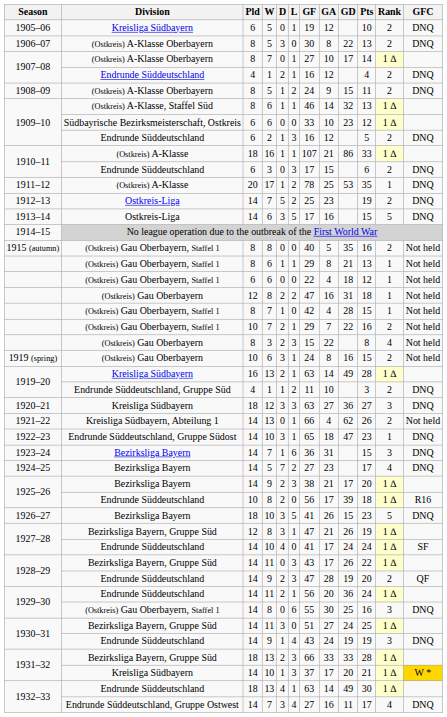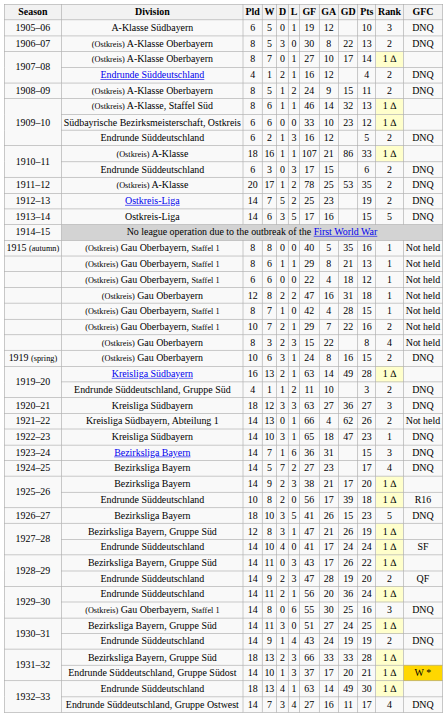 <table class="wikitable sortable" style="text-align:center">
 <tr>
 <th>Season</th>
 <th class="unsortable">Division</th>
 <th>Pld</th>
 <th>W</th>
 <th>D</th>
 <th>L</th>
 <th>GF</th>
 <th>GA</th>
 <th>GD</th>
 <th>Pts</th>
 <th>Rank</th>
 <th>GFC</th>
 </tr>
 <tr>
 <td>1905–06</td>
-<td><a href='#'>Kreisliga Südbayern</a></td>
+<td>A-Klasse Südbayern</td>
 <td>6</td>
 <td>5</td>
 <td>0</td>
 <td>1</td>
 <td>19</td>
 <td>12</td>
 <td></td>
 <td>10</td>
-<td>2</td>
+<td>3</td>
 <td>DNQ</td>
 </tr>
 <tr>
 <td>1906–07</td>
 <td><small>(Ostkreis)</small> A-Klasse Oberbayern</td>
 <td>8</td>
 <td>5</td>
 <td>3</td>
 <td>0</td>
 <td>30</td>
 <td>8</td>
 <td>22</td>
 <td>13</td>
 <td>2</td>
 <td>DNQ</td>
 </tr>
 <tr>
 <td rowspan="2">1907–08</td>
 <td><small>(Ostkreis)</small> A-Klasse Oberbayern</td>
 <td>8</td>
 <td>7</td>
 <td>0</td>
 <td>1</td>
 <td>27</td>
 <td>10</td>
 <td>17</td>
 <td>14</td>
 <td bgcolor="#FFFFCC">1 ∆</td>
 <td></td>
 </tr>
 <tr>
 <td><a href='#'>Endrunde Süddeutschland</a></td>
 <td>4</td>
 <td>1</td>
 <td>2</td>
 <td>1</td>
 <td>16</td>
 <td>12</td>
 <td></td>
 <td>4</td>
 <td>2</td>
 <td>DNQ</td>
 </tr>
 <tr>
 <td>1908–09</td>
 <td><small>(Ostkreis)</small> A-Klasse Oberbayern</td>
 <td>8</td>
 <td>5</td>
 <td>1</td>
 <td>2</td>
 <td>24</td>
 <td>9</td>
 <td>15</td>
 <td>11</td>
 <td>2</td>
 <td>DNQ</td>
 </tr>
 <tr>
 <td rowspan="3">1909–10</td>
 <td><small>(Ostkreis)</small> A-Klasse, Staffel Süd</td>
 <td>8</td>
 <td>6</td>
 <td>1</td>
 <td>1</td>
 <td>46</td>
 <td>14</td>
 <td>32</td>
 <td>13</td>
 <td bgcolor="#FFFFCC">1 ∆</td>
 <td></td>
 </tr>
 <tr>
 <td>Südbayrische Bezirksmeisterschaft, Ostkreis</td>
 <td>6</td>
 <td>6</td>
 <td>0</td>
 <td>0</td>
 <td>33</td>
 <td>10</td>
 <td>23</td>
 <td>12</td>
 <td bgcolor="#FFFFCC">1 ∆</td>
 <td></td>
 </tr>
 <tr>
 <td>Endrunde Süddeutschland</td>
 <td>6</td>
 <td>2</td>
 <td>1</td>
 <td>3</td>
 <td>16</td>
 <td>12</td>
 <td></td>
 <td>5</td>
 <td>2</td>
 <td>DNQ</td>
 </tr>
 <tr>
 <td rowspan="2">1910–11</td>
 <td><small>(Ostkreis)</small> A-Klasse</td>
 <td>18</td>
 <td>16</td>
 <td>1</td>
 <td>1</td>
 <td>107</td>
 <td>21</td>
 <td>86</td>
 <td>33</td>
 <td bgcolor="#FFFFCC">1 ∆</td>
 <td></td>
 </tr>
 <tr>
 <td>Endrunde Süddeutschland</td>
 <td>6</td>
 <td>3</td>
 <td>0</td>
 <td>3</td>
 <td>17</td>
 <td>15</td>
 <td></td>
 <td>6</td>
 <td>2</td>
 <td>DNQ</td>
 </tr>
 <tr>
 <td>1911–12</td>
 <td><small>(Ostkreis)</small> A-Klasse</td>
 <td>20</td>
 <td>17</td>
 <td>1</td>
 <td>2</td>
 <td>78</td>
 <td>25</td>
 <td>53</td>
 <td>35</td>
-<td>1</td>
+<td>2</td>
 <td>DNQ</td>
 </tr>
 <tr>
 <td>1912–13</td>
 <td><a href='#'>Ostkreis-Liga</a></td>
 <td>14</td>
 <td>7</td>
 <td>5</td>
 <td>2</td>
 <td>25</td>
 <td>23</td>
 <td></td>
 <td>19</td>
 <td>2</td>
 <td>DNQ</td>
 </tr>
 <tr>
 <td>1913–14</td>
 <td>Ostkreis-Liga</td>
 <td>14</td>
 <td>6</td>
 <td>3</td>
 <td>5</td>
 <td>17</td>
 <td>16</td>
 <td></td>
 <td>15</td>
 <td>5</td>
 <td>DNQ</td>
 </tr>
 <tr>
 <td>1914–15</td>
 <td style="background:#D3D3D3" colspan="11">No league operation due to the outbreak of the <a href='#'>First World War</a></td>
 </tr>
 <tr>
 <td>1915 <small>(autumn)</small></td>
 <td><small>(Ostkreis)</small> Gau Oberbayern, <small>Staffel 1</small></td>
 <td>8</td>
 <td>8</td>
 <td>0</td>
 <td>0</td>
 <td>40</td>
 <td>5</td>
 <td>35</td>
 <td>16</td>
-<td>2</td>
+<td>1</td>
 <td>Not held</td>
 </tr>
 <tr>
 <td></td>
 <td><small>(Ostkreis)</small> Gau Oberbayern, <small>Staffel 1</small></td>
 <td>8</td>
 <td>6</td>
 <td>1</td>
 <td>1</td>
 <td>29</td>
 <td>8</td>
 <td>21</td>
 <td>13</td>
 <td>1</td>
 <td>Not held</td>
 </tr>
 <tr>
 <td></td>
 <td><small>(Ostkreis)</small> Gau Oberbayern, <small>Staffel 1</small></td>
 <td>6</td>
 <td>6</td>
 <td>0</td>
 <td>0</td>
 <td>22</td>
 <td>4</td>
 <td>18</td>
 <td>12</td>
 <td>1</td>
 <td>Not held</td>
 </tr>
 <tr>
 <td></td>
 <td><small>(Ostkreis)</small> Gau Oberbayern</td>
 <td>12</td>
 <td>8</td>
 <td>2</td>
 <td>2</td>
 <td>47</td>
 <td>16</td>
 <td>31</td>
 <td>18</td>
 <td>1</td>
 <td>Not held</td>
 </tr>
 <tr>
 <td></td>
 <td><small>(Ostkreis)</small> Gau Oberbayern, <small>Staffel 1</small></td>
 <td>8</td>
 <td>7</td>
 <td>1</td>
 <td>0</td>
 <td>42</td>
 <td>4</td>
 <td>28</td>
 <td>15</td>
 <td>1</td>
 <td>Not held</td>
 </tr>
 <tr>
 <td></td>
 <td><small>(Ostkreis)</small> Gau Oberbayern, <small>Staffel 1</small></td>
 <td>10</td>
 <td>7</td>
 <td>2</td>
 <td>1</td>
 <td>29</td>
 <td>7</td>
 <td>22</td>
 <td>16</td>
 <td>2</td>
 <td>Not held</td>
 </tr>
 <tr>
 <td></td>
 <td><small>(Ostkreis)</small> Gau Oberbayern</td>
 <td>8</td>
 <td>3</td>
 <td>2</td>
 <td>3</td>
 <td>15</td>
 <td>22</td>
 <td></td>
 <td>8</td>
 <td>4</td>
 <td>Not held</td>
 </tr>
 <tr>
 <td>1919 <small>(spring)</small></td>
 <td><small>(Ostkreis)</small> Gau Oberbayern</td>
 <td>10</td>
 <td>6</td>
 <td>3</td>
 <td>1</td>
 <td>24</td>
 <td>8</td>
 <td>16</td>
 <td>15</td>
 <td>2</td>
-<td>Not held</td>
+<td>DNQ</td>
 </tr>
 <tr>
 <td rowspan="2">1919–20</td>
 <td><a href='#'>Kreisliga Südbayern</a></td>
 <td>16</td>
 <td>13</td>
 <td>2</td>
 <td>1</td>
 <td>63</td>
 <td>14</td>
 <td>49</td>
 <td>28</td>
 <td bgcolor="#FFFFCC">1 ∆</td>
 <td></td>
 </tr>
 <tr>
 <td>Endrunde Süddeutschland, Gruppe Süd</td>
 <td>4</td>
 <td>1</td>
 <td>1</td>
 <td>2</td>
 <td>11</td>
 <td>10</td>
 <td></td>
 <td>3</td>
 <td>2</td>
 <td>DNQ</td>
 </tr>
 <tr>
 <td>1920–21</td>
 <td>Kreisliga Südbayern</td>
 <td>18</td>
 <td>12</td>
 <td>3</td>
 <td>3</td>
 <td>63</td>
 <td>27</td>
 <td>36</td>
 <td>27</td>
 <td>3</td>
 <td>DNQ</td>
 </tr>
 <tr>
 <td>1921–22</td>
 <td>Kreisliga Südbayern, Abteilung 1</td>
 <td>14</td>
 <td>13</td>
 <td>0</td>
 <td>1</td>
 <td>66</td>
 <td>4</td>
 <td>62</td>
 <td>26</td>
 <td>2</td>
 <td>Not held</td>
 </tr>
 <tr>
 <td>1922–23</td>
-<td>Endrunde Süddeutschland, Gruppe Südost</td>
+<td>Kreisliga Südbayern</td>
 <td>14</td>
 <td>10</td>
 <td>3</td>
 <td>1</td>
 <td>65</td>
 <td>18</td>
 <td>47</td>
 <td>23</td>
 <td>1</td>
 <td>DNQ</td>
 </tr>
 <tr>
 <td>1923–24</td>
 <td><a href='#'>Bezirksliga Bayern</a></td>
 <td>14</td>
 <td>7</td>
 <td>1</td>
 <td>6</td>
 <td>36</td>
 <td>31</td>
 <td></td>
 <td>15</td>
 <td>3</td>
 <td>DNQ</td>
 </tr>
 <tr>
 <td>1924–25</td>
 <td>Bezirksliga Bayern</td>
 <td>14</td>
 <td>5</td>
 <td>7</td>
 <td>2</td>
 <td>27</td>
 <td>23</td>
 <td></td>
 <td>17</td>
 <td>4</td>
 <td>DNQ</td>
 </tr>
 <tr>
 <td rowspan="2">1925–26</td>
 <td>Bezirksliga Bayern</td>
 <td>14</td>
 <td>9</td>
 <td>2</td>
 <td>3</td>
 <td>38</td>
 <td>21</td>
 <td>17</td>
 <td>20</td>
 <td bgcolor="#FFFFCC">1 ∆</td>
 <td></td>
 </tr>
 <tr>
 <td>Endrunde Süddeutschland</td>
 <td>10</td>
 <td>8</td>
 <td>2</td>
 <td>0</td>
 <td>56</td>
 <td>17</td>
 <td>39</td>
 <td>18</td>
 <td bgcolor="#FFFFCC">1 ∆</td>
 <td>R16</td>
 </tr>
 <tr>
 <td>1926–27</td>
 <td>Bezirksliga Bayern</td>
 <td>18</td>
 <td>10</td>
 <td>3</td>
 <td>5</td>
 <td>41</td>
 <td>26</td>
 <td>15</td>
 <td>23</td>
 <td>5</td>
 <td>DNQ</td>
 </tr>
 <tr>
 <td rowspan="2">1927–28</td>
 <td>Bezirksliga Bayern, Gruppe Süd</td>
 <td>12</td>
 <td>8</td>
 <td>3</td>
 <td>1</td>
 <td>47</td>
 <td>21</td>
 <td>26</td>
 <td>19</td>
 <td bgcolor="#FFFFCC">1 ∆</td>
 <td></td>
 </tr>
 <tr>
 <td>Endrunde Süddeutschland</td>
 <td>14</td>
 <td>10</td>
 <td>4</td>
 <td>0</td>
 <td>41</td>
 <td>17</td>
 <td>24</td>
 <td>24</td>
 <td bgcolor="#FFFFCC">1 ∆</td>
 <td>SF</td>
 </tr>
 <tr>
 <td rowspan="2">1928–29</td>
 <td>Bezirksliga Bayern, Gruppe Süd</td>
 <td>14</td>
 <td>11</td>
 <td>0</td>
 <td>3</td>
 <td>43</td>
 <td>17</td>
 <td>26</td>
 <td>22</td>
 <td bgcolor="#FFFFCC">1 ∆</td>
 <td></td>
 </tr>
 <tr>
 <td>Endrunde Süddeutschland</td>
 <td>14</td>
 <td>9</td>
 <td>2</td>
 <td>3</td>
 <td>47</td>
 <td>28</td>
 <td>19</td>
 <td>20</td>
 <td>2</td>
 <td>QF</td>
 </tr>
 <tr>
 <td rowspan="2">1929–30</td>
 <td>Endrunde Süddeutschland</td>
 <td>14</td>
 <td>11</td>
 <td>2</td>
 <td>1</td>
 <td>56</td>
 <td>20</td>
 <td>36</td>
 <td>24</td>
 <td bgcolor="#FFFFCC">1 ∆</td>
 <td></td>
 </tr>
 <tr>
 <td><small>(Ostkreis)</small> Gau Oberbayern, <small>Staffel 1</small></td>
 <td>14</td>
 <td>8</td>
 <td>0</td>
 <td>6</td>
 <td>55</td>
 <td>30</td>
 <td>25</td>
 <td>16</td>
 <td>3</td>
 <td>DNQ</td>
 </tr>
 <tr>
 <td rowspan="2">1930–31</td>
 <td>Bezirksliga Bayern, Gruppe Süd</td>
 <td>14</td>
 <td>11</td>
 <td>3</td>
 <td>0</td>
 <td>51</td>
 <td>27</td>
 <td>24</td>
 <td>25</td>
 <td bgcolor="#FFFFCC">1 ∆</td>
 <td></td>
 </tr>
 <tr>
 <td>Endrunde Süddeutschland</td>
 <td>14</td>
 <td>9</td>
 <td>1</td>
 <td>4</td>
 <td>43</td>
 <td>24</td>
 <td>19</td>
 <td>19</td>
-<td>3</td>
+<td>2</td>
 <td>DNQ</td>
 </tr>
 <tr>
 <td rowspan="2">1931–32</td>
 <td>Bezirksliga Bayern, Gruppe Süd</td>
 <td>18</td>
 <td>13</td>
 <td>2</td>
 <td>3</td>
 <td>66</td>
 <td>33</td>
 <td>33</td>
 <td>28</td>
 <td bgcolor="#FFFFCC">1 ∆</td>
 <td></td>
 </tr>
 <tr>
-<td>Kreisliga Südbayern</td>
+<td>Endrunde Süddeutschland, Gruppe Südost</td>
 <td>14</td>
 <td>10</td>
 <td>1</td>
 <td>3</td>
 <td>37</td>
 <td>17</td>
 <td>20</td>
 <td>21</td>
 <td bgcolor="#FFFFCC">1 ∆</td>
 <td bgcolor=gold>W *</td>
 </tr>
 <tr>
 <td rowspan="2">1932–33</td>
 <td>Endrunde Süddeutschland</td>
 <td>18</td>
 <td>13</td>
 <td>4</td>
 <td>1</td>
 <td>63</td>
 <td>14</td>
 <td>49</td>
 <td>30</td>
 <td bgcolor="#FFFFCC">1 ∆</td>
 <td></td>
 </tr>
 <tr>
 <td>Endrunde Süddeutschland, Gruppe Ostwest</td>
 <td>14</td>
 <td>7</td>
 <td>3</td>
 <td>4</td>
 <td>27</td>
 <td>16</td>
 <td>11</td>
 <td>17</td>
 <td>4</td>
 <td>DNQ</td>
 </tr>
 </table>
